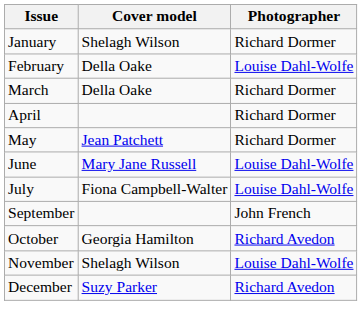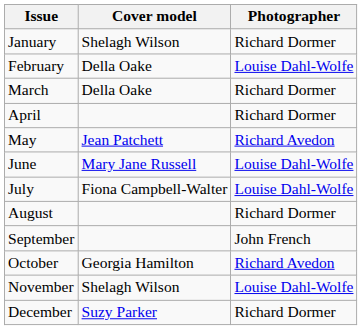 <table class="sortable wikitable">
 <tr>
 <th>Issue</th>
 <th>Cover model</th>
 <th>Photographer</th>
 </tr>
 <tr>
 <td>January</td>
 <td>Shelagh Wilson</td>
 <td>Richard Dormer</td>
 </tr>
 <tr>
 <td>February</td>
 <td>Della Oake</td>
 <td><a href='#'>Louise Dahl-Wolfe</a></td>
 </tr>
 <tr>
 <td>March</td>
 <td>Della Oake</td>
 <td>Richard Dormer</td>
 </tr>
 <tr>
 <td>April</td>
 <td></td>
 <td>Richard Dormer</td>
 </tr>
 <tr>
 <td>May</td>
 <td><a href='#'>Jean Patchett</a></td>
-<td>Richard Dormer</td>
+<td><a href='#'>Richard Avedon</a></td>
 </tr>
 <tr>
 <td>June</td>
 <td><a href='#'>Mary Jane Russell</a></td>
 <td><a href='#'>Louise Dahl-Wolfe</a></td>
 </tr>
 <tr>
 <td>July</td>
 <td>Fiona Campbell-Walter</td>
 <td><a href='#'>Louise Dahl-Wolfe</a></td>
+</tr>
+<tr>
+<td>August</td>
+<td></td>
+<td>Richard Dormer</td>
 </tr>
 <tr>
 <td>September</td>
 <td></td>
 <td>John French</td>
 </tr>
 <tr>
 <td>October</td>
 <td>Georgia Hamilton</td>
 <td><a href='#'>Richard Avedon</a></td>
 </tr>
 <tr>
 <td>November</td>
 <td>Shelagh Wilson</td>
 <td><a href='#'>Louise Dahl-Wolfe</a></td>
 </tr>
 <tr>
 <td>December</td>
 <td><a href='#'>Suzy Parker</a></td>
-<td><a href='#'>Richard Avedon</a></td>
+<td>Richard Dormer</td>
 </tr>
 </table>
